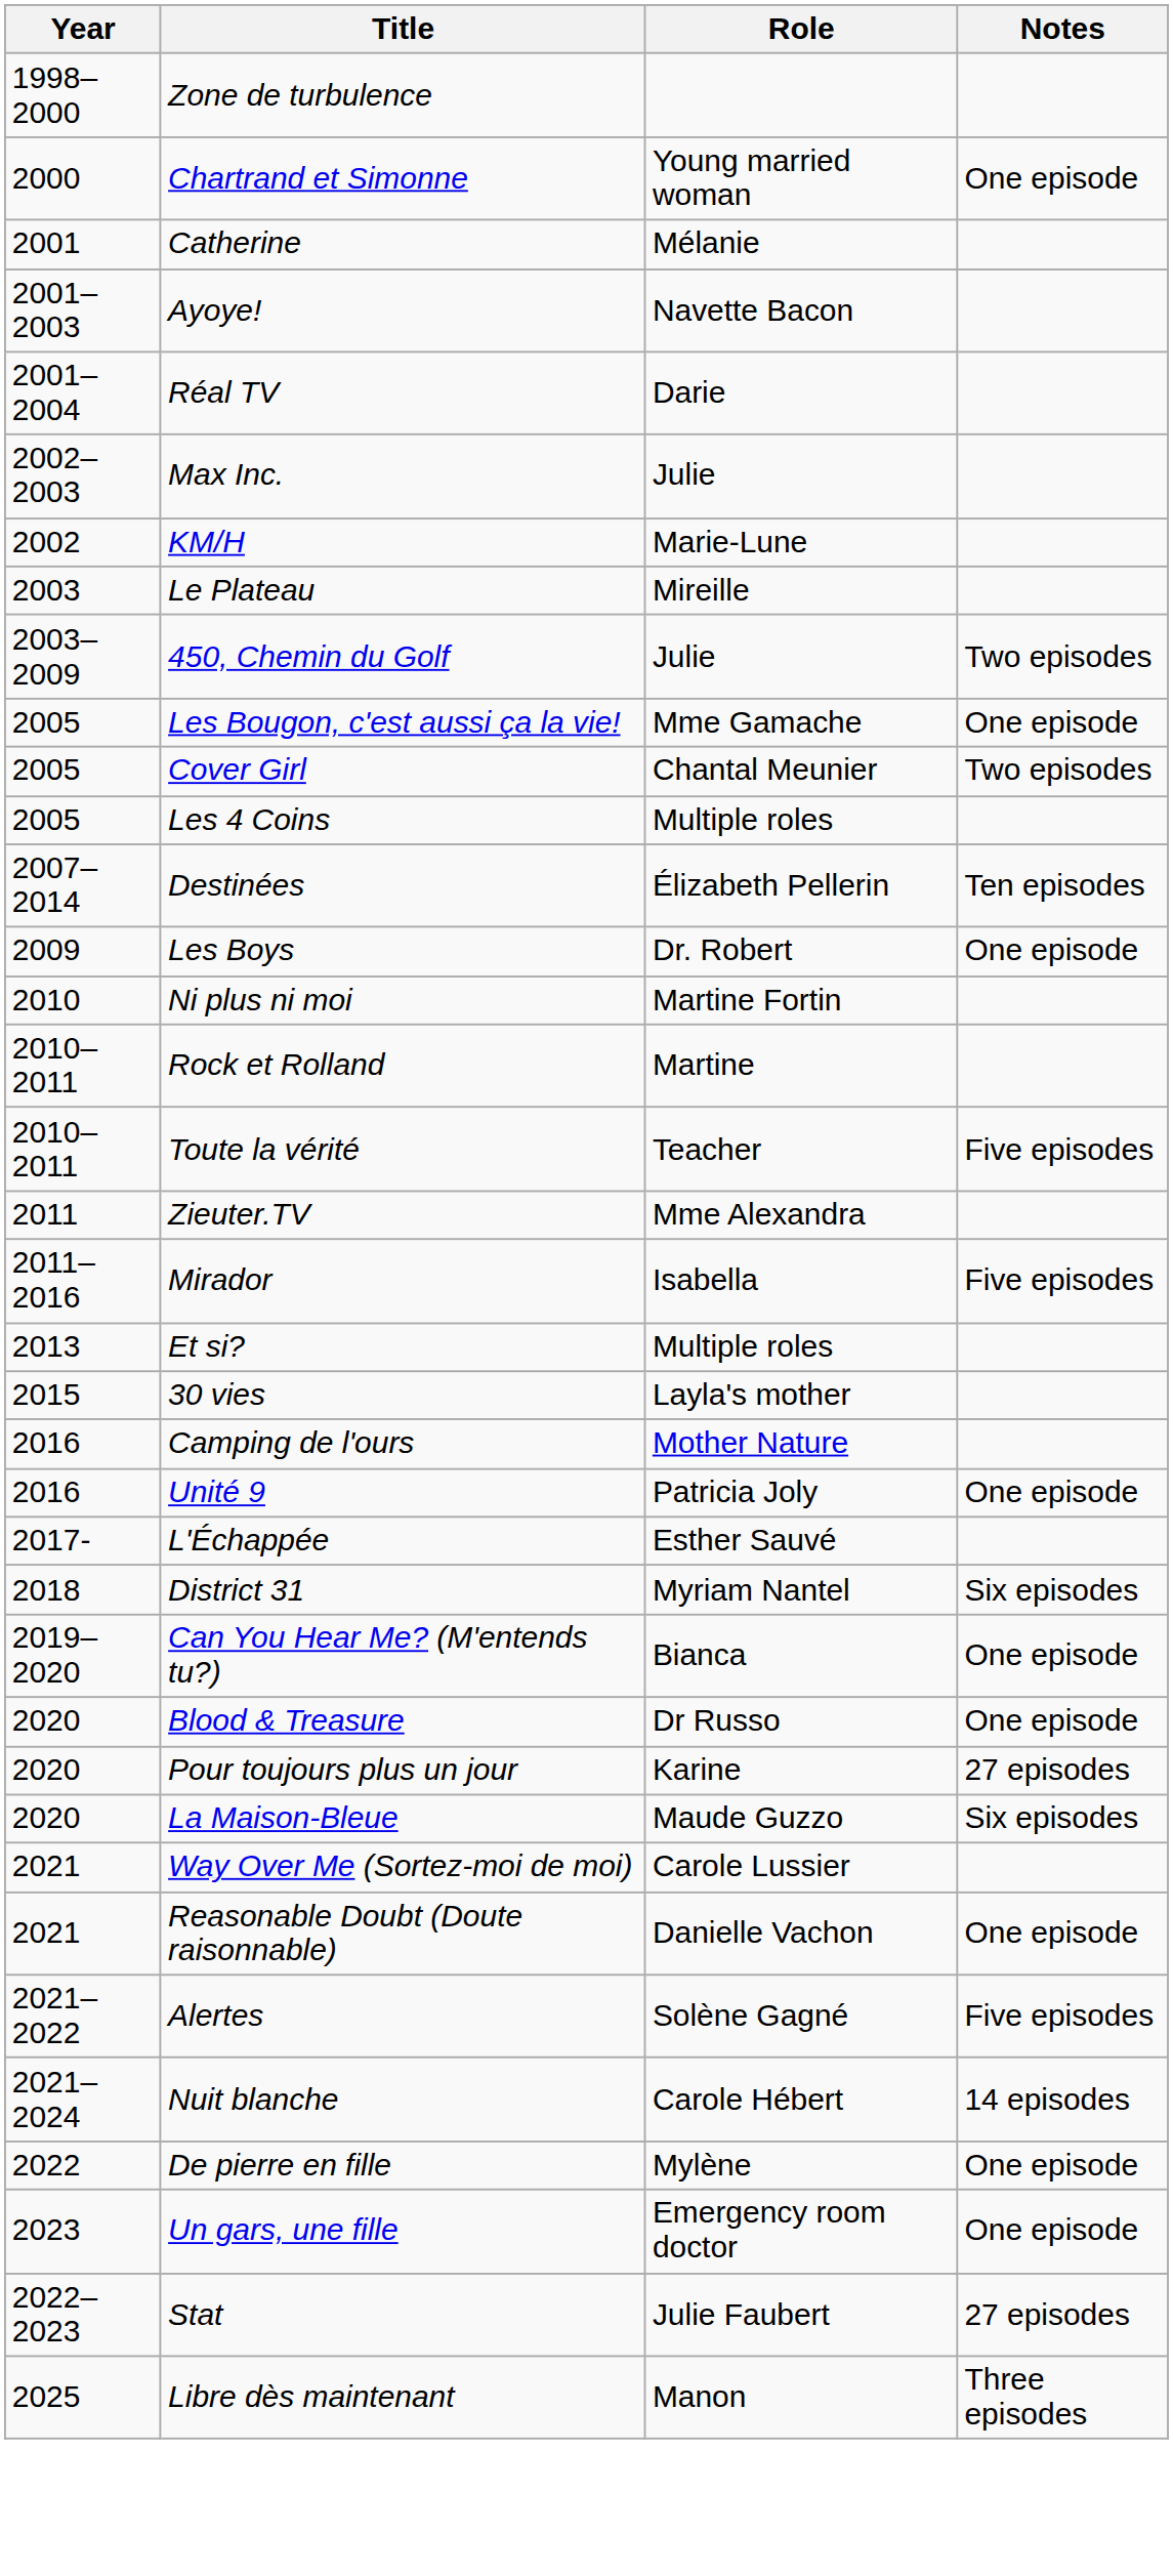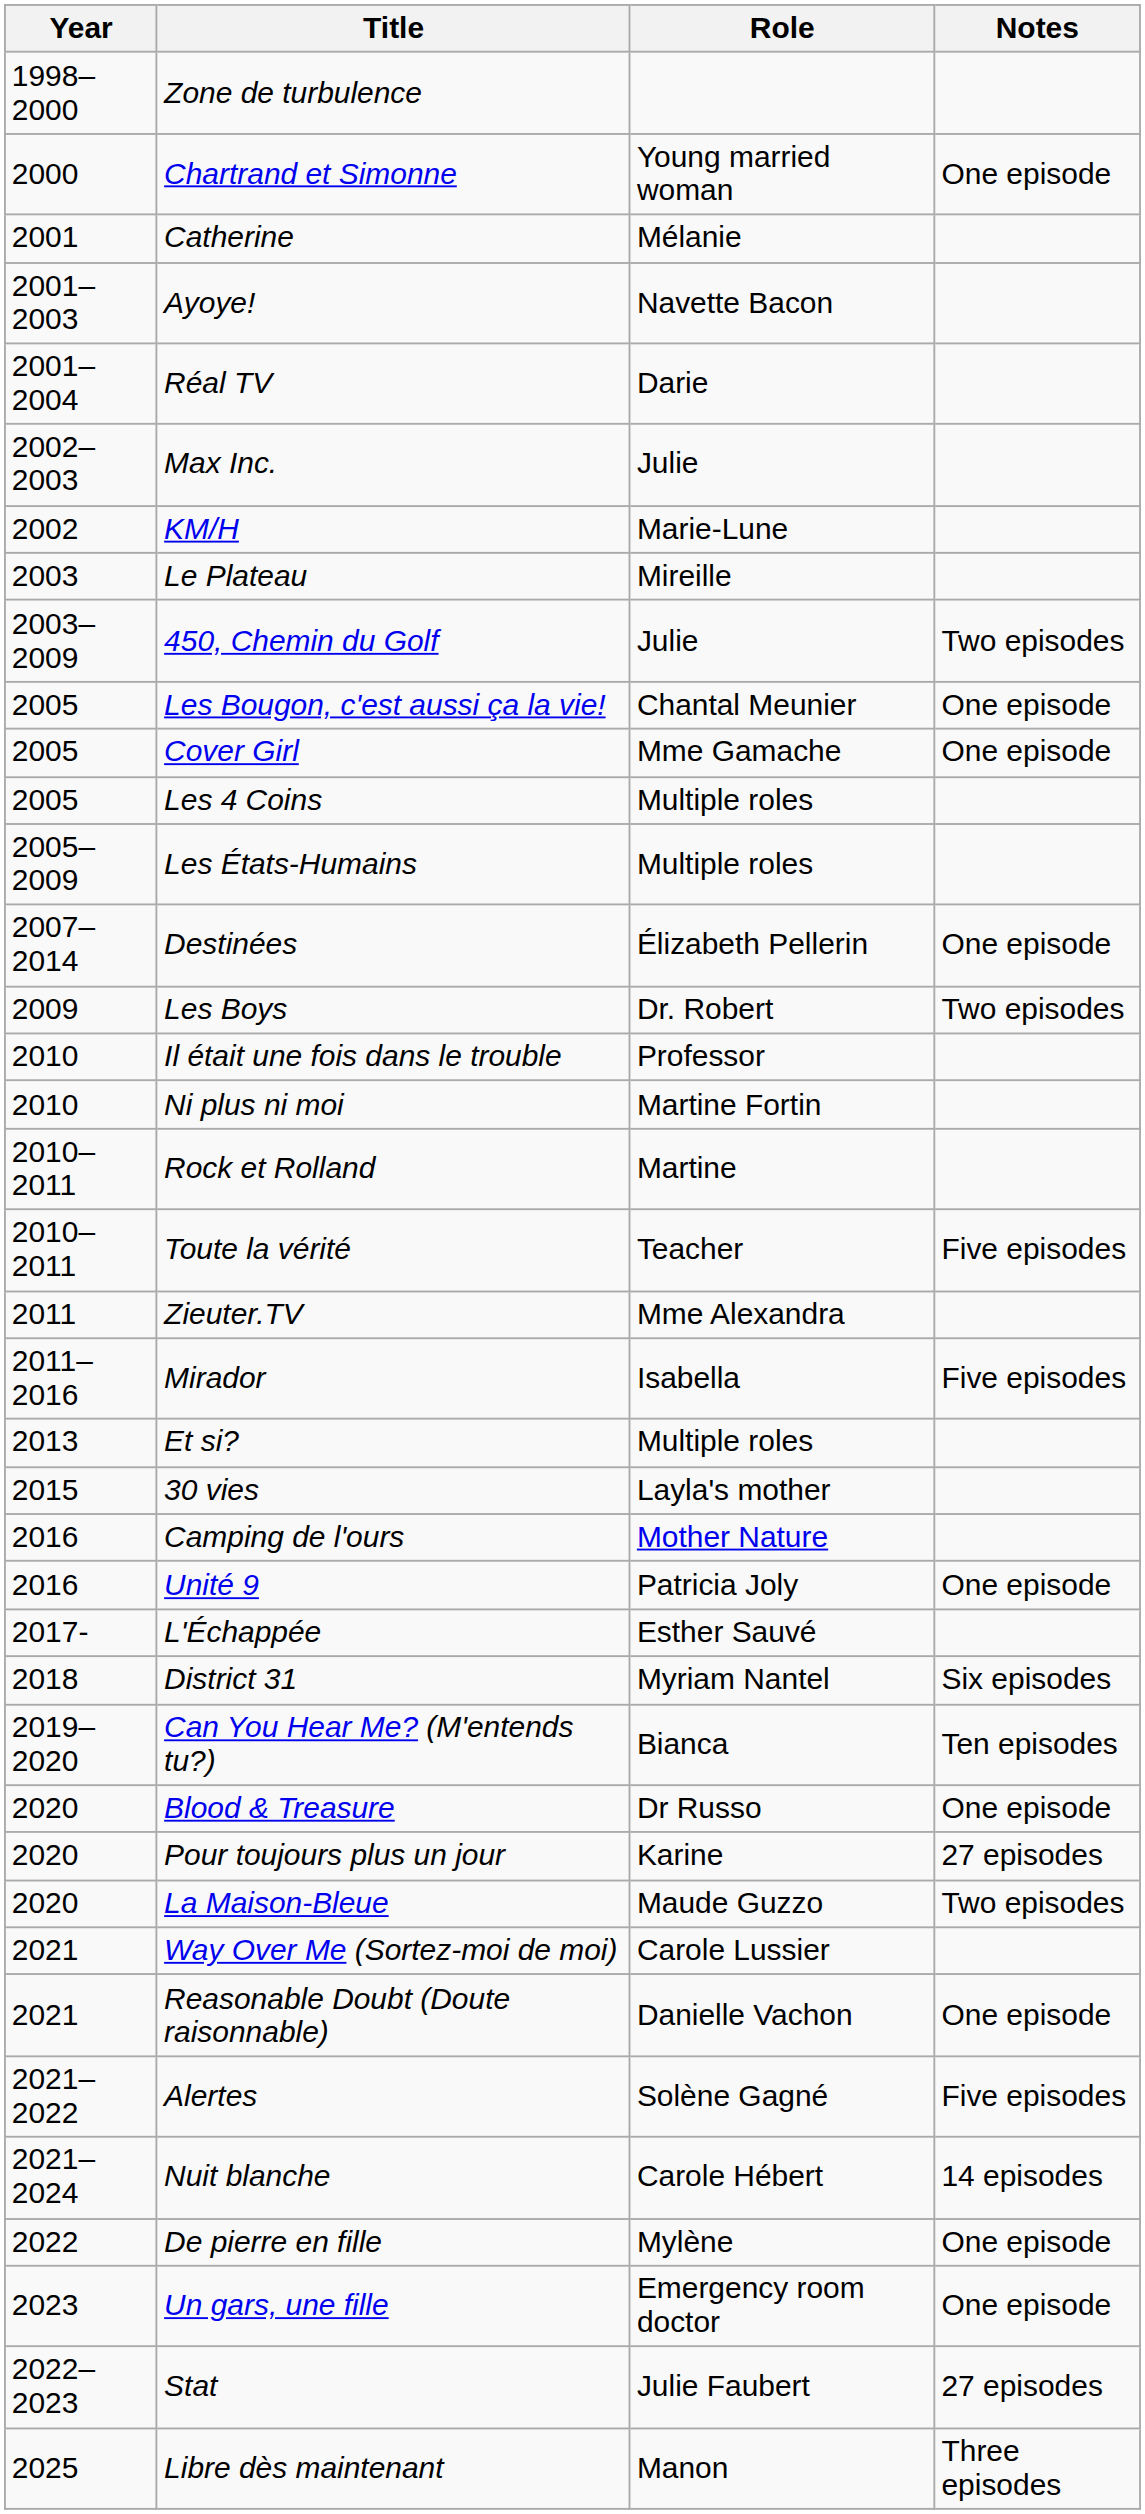 <table class="wikitable plainrowheaders sortable">
 <tr>
 <th>Year</th>
 <th>Title</th>
 <th class="unsortable">Role</th>
 <th class="unsortable">Notes</th>
 </tr>
 <tr>
 <td>1998–2000</td>
 <td><em>Zone de turbulence</em></td>
 <td></td>
 <td></td>
 </tr>
 <tr>
 <td>2000</td>
 <td><em><a href='#'>Chartrand et Simonne</a></em></td>
 <td>Young married woman</td>
 <td>One episode</td>
 </tr>
 <tr>
 <td>2001</td>
 <td><em>Catherine</em></td>
 <td>Mélanie</td>
 <td></td>
 </tr>
 <tr>
 <td>2001–2003</td>
 <td><em>Ayoye!</em></td>
 <td>Navette Bacon</td>
 <td></td>
 </tr>
 <tr>
 <td>2001–2004</td>
 <td><em>Réal TV</em></td>
 <td>Darie</td>
 </tr>
 <tr>
 <td>2002–2003</td>
 <td><em>Max Inc.</em></td>
 <td>Julie</td>
 <td></td>
 </tr>
 <tr>
 <td>2002</td>
 <td><em><a href='#'>KM/H</a></em></td>
 <td>Marie-Lune</td>
 <td></td>
 </tr>
 <tr>
 <td>2003</td>
 <td><em>Le Plateau</em></td>
 <td>Mireille</td>
 <td></td>
 </tr>
 <tr>
 <td>2003–2009</td>
 <td><em><a href='#'>450, Chemin du Golf</a></em></td>
 <td>Julie</td>
 <td>Two episodes</td>
 </tr>
 <tr>
 <td>2005</td>
 <td><em><a href='#'>Les Bougon, c'est aussi ça la vie!</a></em></td>
-<td>Mme Gamache</td>
+<td>Chantal Meunier</td>
 <td>One episode</td>
 </tr>
 <tr>
 <td>2005</td>
 <td><em><a href='#'>Cover Girl</a></em></td>
-<td>Chantal Meunier</td>
-<td>Two episodes</td>
+<td>Mme Gamache</td>
+<td>One episode</td>
 </tr>
 <tr>
 <td>2005</td>
 <td><em>Les 4 Coins</em></td>
 <td>Multiple roles</td>
 <td></td>
 </tr>
 <tr>
+<td>2005–2009</td>
+<td><em>Les États-Humains</em></td>
+<td>Multiple roles</td>
+<td></td>
+</tr>
+<tr>
 <td>2007–2014</td>
 <td><em>Destinées</em></td>
 <td>Élizabeth Pellerin</td>
-<td>Ten episodes</td>
+<td>One episode</td>
 </tr>
 <tr>
 <td>2009</td>
 <td><em>Les Boys</em></td>
 <td>Dr. Robert</td>
-<td>One episode</td>
+<td>Two episodes</td>
+</tr>
+<tr>
+<td>2010</td>
+<td><em>Il était une fois dans le trouble</em></td>
+<td>Professor</td>
+<td></td>
 </tr>
 <tr>
 <td>2010</td>
 <td><em>Ni plus ni moi</em></td>
 <td>Martine Fortin</td>
 <td></td>
 </tr>
 <tr>
 <td>2010–2011</td>
 <td><em>Rock et Rolland</em></td>
 <td>Martine</td>
 <td></td>
 </tr>
 <tr>
 <td>2010–2011</td>
 <td><em>Toute la vérité</em></td>
 <td>Teacher</td>
 <td>Five episodes</td>
 </tr>
 <tr>
 <td>2011</td>
 <td><em>Zieuter.TV</em></td>
 <td>Mme Alexandra</td>
 <td></td>
 </tr>
 <tr>
 <td>2011–2016</td>
 <td><em>Mirador</em></td>
 <td>Isabella</td>
 <td>Five episodes</td>
 </tr>
 <tr>
 <td>2013</td>
 <td><em>Et si?</em></td>
 <td>Multiple roles</td>
 <td></td>
 </tr>
 <tr>
 <td>2015</td>
 <td><em>30 vies</em></td>
 <td>Layla's mother</td>
 <td></td>
 </tr>
 <tr>
 <td>2016</td>
 <td><em>Camping de l'ours</em></td>
 <td><a href='#'>Mother Nature</a></td>
 <td></td>
 </tr>
 <tr>
 <td>2016</td>
 <td><em><a href='#'>Unité 9</a></em></td>
 <td>Patricia Joly</td>
 <td>One episode</td>
 </tr>
 <tr>
 <td>2017-</td>
 <td><em>L'Échappée</em></td>
 <td>Esther Sauvé</td>
 <td></td>
 </tr>
 <tr>
 <td>2018</td>
 <td><em>District 31</em></td>
 <td>Myriam Nantel</td>
 <td>Six episodes</td>
 </tr>
 <tr>
 <td>2019–2020</td>
 <td><em><a href='#'>Can You Hear Me?</a> (M'entends tu?)</em></td>
 <td>Bianca</td>
-<td>One episode</td>
+<td>Ten episodes</td>
 </tr>
 <tr>
 <td>2020</td>
 <td><em><a href='#'>Blood & Treasure</a></em></td>
 <td>Dr Russo</td>
 <td>One episode</td>
 </tr>
 <tr>
 <td>2020</td>
 <td><em>Pour toujours plus un jour</em></td>
 <td>Karine</td>
 <td>27 episodes</td>
 </tr>
 <tr>
 <td>2020</td>
 <td><em><a href='#'>La Maison-Bleue</a></em></td>
 <td>Maude Guzzo</td>
-<td>Six episodes</td>
+<td>Two episodes</td>
 </tr>
 <tr>
 <td>2021</td>
 <td><em><a href='#'>Way Over Me</a> (Sortez-moi de moi)</em></td>
 <td>Carole Lussier</td>
 <td></td>
 </tr>
 <tr>
 <td>2021</td>
 <td><em>Reasonable Doubt (Doute raisonnable)</em></td>
 <td>Danielle Vachon</td>
 <td>One episode</td>
 </tr>
 <tr>
 <td>2021–2022</td>
 <td><em>Alertes</em></td>
 <td>Solène Gagné</td>
 <td>Five episodes</td>
 </tr>
 <tr>
 <td>2021–2024</td>
 <td><em>Nuit blanche</em></td>
 <td>Carole Hébert</td>
 <td>14 episodes</td>
 </tr>
 <tr>
 <td>2022</td>
 <td><em>De pierre en fille</em></td>
 <td>Mylène</td>
 <td>One episode</td>
 </tr>
 <tr>
 <td>2023</td>
 <td><em><a href='#'>Un gars, une fille</a></em></td>
 <td>Emergency room doctor</td>
 <td>One episode</td>
 </tr>
 <tr>
 <td>2022–2023</td>
 <td><em>Stat</em></td>
 <td>Julie Faubert</td>
 <td>27 episodes</td>
 </tr>
 <tr>
 <td>2025</td>
 <td><em>Libre dès maintenant</em></td>
 <td>Manon</td>
 <td>Three episodes</td>
 </tr>
 </table>
